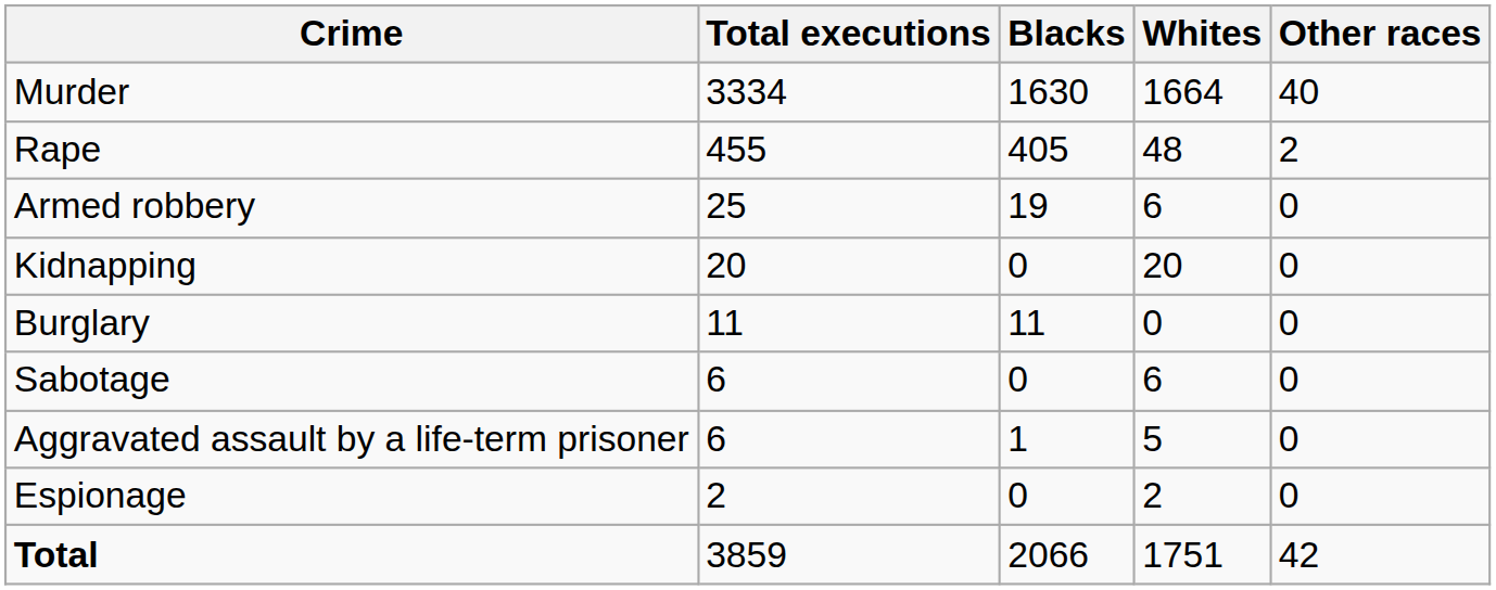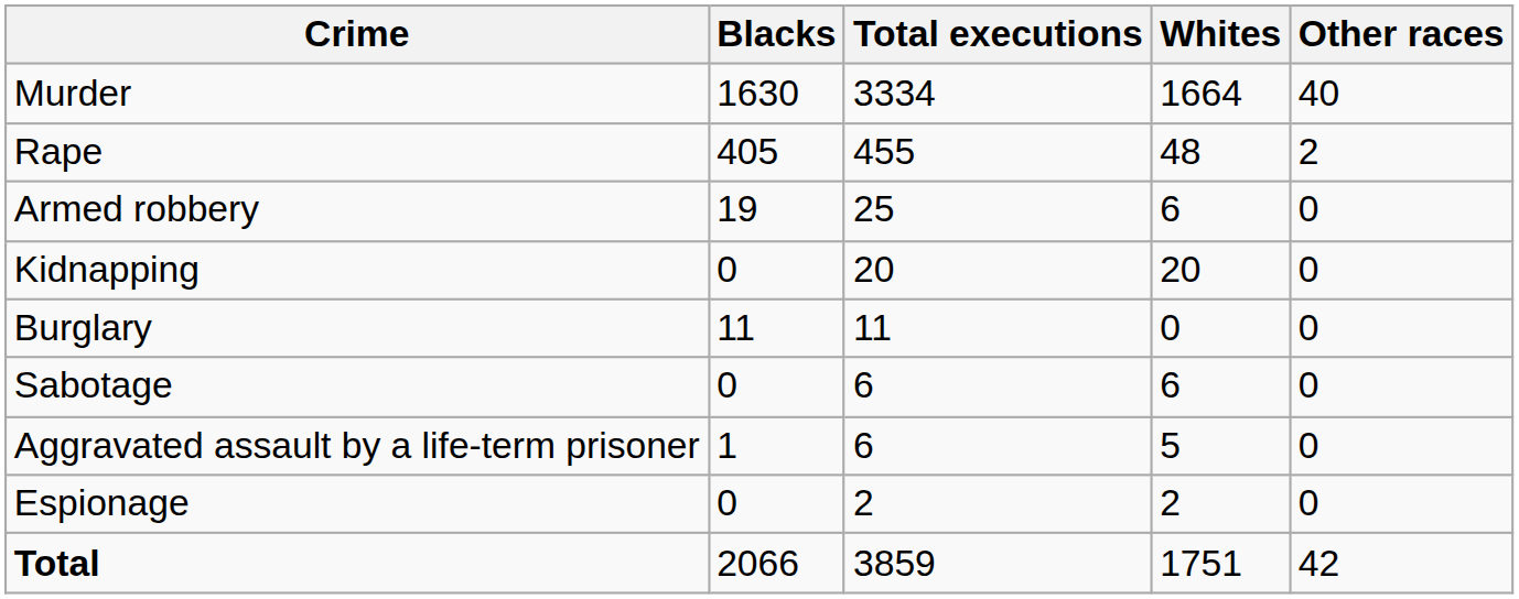 <table class="wikitable">
 <tr>
 <th>Crime</th>
+<th>Blacks</th>
 <th>Total executions</th>
-<th>Blacks</th>
 <th>Whites</th>
 <th>Other races</th>
 </tr>
 <tr>
 <td>Murder</td>
+<td>1630</td>
 <td>3334</td>
-<td>1630</td>
 <td>1664</td>
 <td>40</td>
 </tr>
 <tr>
 <td>Rape</td>
+<td>405</td>
 <td>455</td>
-<td>405</td>
 <td>48</td>
 <td>2</td>
 </tr>
 <tr>
 <td>Armed robbery</td>
+<td>19</td>
 <td>25</td>
-<td>19</td>
 <td>6</td>
 <td>0</td>
 </tr>
 <tr>
 <td>Kidnapping</td>
+<td>0</td>
 <td>20</td>
-<td>0</td>
 <td>20</td>
 <td>0</td>
 </tr>
 <tr>
 <td>Burglary</td>
 <td>11</td>
 <td>11</td>
 <td>0</td>
 <td>0</td>
 </tr>
 <tr>
 <td>Sabotage</td>
+<td>0</td>
 <td>6</td>
-<td>0</td>
 <td>6</td>
 <td>0</td>
 </tr>
 <tr>
 <td>Aggravated assault by a life-term prisoner</td>
+<td>1</td>
 <td>6</td>
-<td>1</td>
 <td>5</td>
 <td>0</td>
 </tr>
 <tr>
 <td>Espionage</td>
+<td>0</td>
 <td>2</td>
-<td>0</td>
 <td>2</td>
 <td>0</td>
 </tr>
 <tr>
 <td><strong>Total</strong></td>
+<td>2066</td>
 <td>3859</td>
-<td>2066</td>
 <td>1751</td>
 <td>42</td>
 </tr>
 </table>
